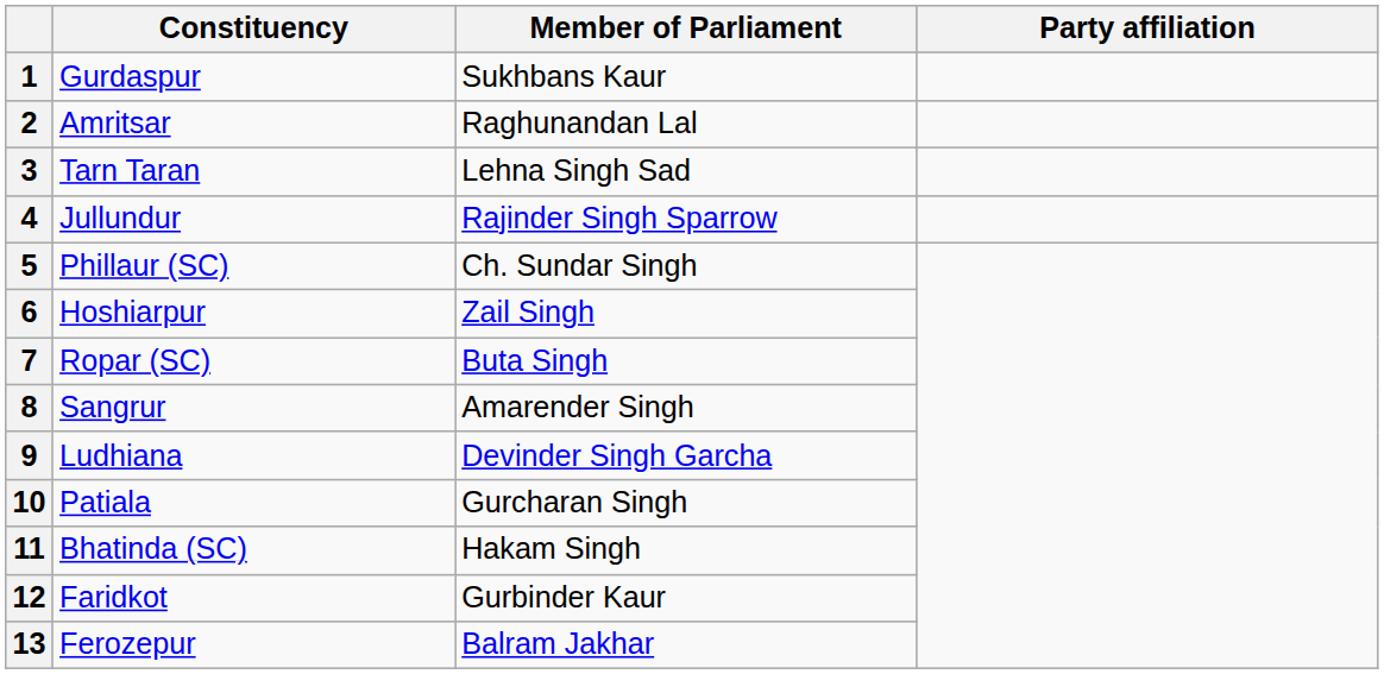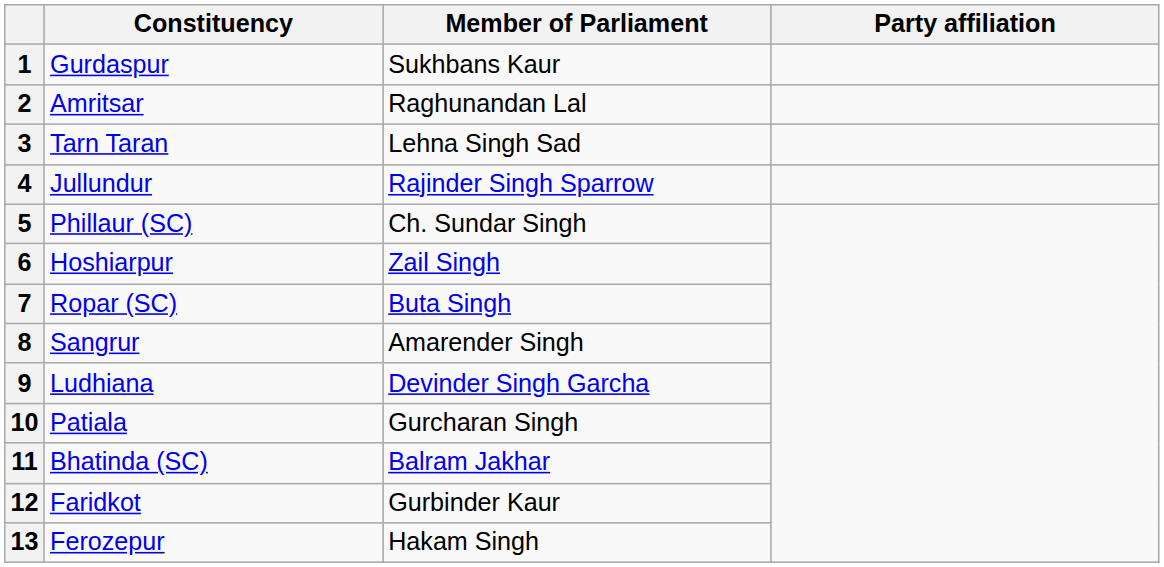 <table class="wikitable sortable">
 <tr style="text-align:center;">
 <th></th>
 <th style="width:13em">Constituency</th>
 <th style="width:15em">Member of Parliament</th>
 <th colspan="2" style="width:15em">Party affiliation</th>
 </tr>
 <tr>
 <th>1</th>
 <td><a href='#'>Gurdaspur</a></td>
 <td>Sukhbans Kaur</td>
 <td></td>
 </tr>
 <tr>
 <th>2</th>
 <td><a href='#'>Amritsar</a></td>
 <td>Raghunandan Lal</td>
 </tr>
 <tr>
 <th>3</th>
 <td><a href='#'>Tarn Taran</a></td>
 <td>Lehna Singh Sad</td>
 <td></td>
 </tr>
 <tr>
 <th>4</th>
 <td><a href='#'>Jullundur</a></td>
 <td><a href='#'>Rajinder Singh Sparrow</a></td>
 <td></td>
 </tr>
 <tr>
 <th>5</th>
 <td><a href='#'>Phillaur (SC)</a></td>
 <td>Ch. Sundar Singh</td>
 </tr>
 <tr>
 <th>6</th>
 <td><a href='#'>Hoshiarpur</a></td>
 <td><a href='#'>Zail Singh</a></td>
 </tr>
 <tr>
 <th>7</th>
 <td><a href='#'>Ropar (SC)</a></td>
 <td><a href='#'>Buta Singh</a></td>
 </tr>
 <tr>
 <th>8</th>
 <td><a href='#'>Sangrur</a></td>
 <td>Amarender Singh</td>
 </tr>
 <tr>
 <th>9</th>
 <td><a href='#'>Ludhiana</a></td>
 <td><a href='#'>Devinder Singh Garcha</a></td>
 </tr>
 <tr>
 <th>10</th>
 <td><a href='#'>Patiala</a></td>
 <td>Gurcharan Singh</td>
 </tr>
 <tr>
 <th>11</th>
 <td><a href='#'>Bhatinda (SC)</a></td>
-<td>Hakam Singh</td>
+<td><a href='#'>Balram Jakhar</a></td>
 </tr>
 <tr>
 <th>12</th>
 <td><a href='#'>Faridkot</a></td>
 <td>Gurbinder Kaur</td>
 </tr>
 <tr>
 <th>13</th>
 <td><a href='#'>Ferozepur</a></td>
-<td><a href='#'>Balram Jakhar</a></td>
+<td>Hakam Singh</td>
 </tr>
 </table>
